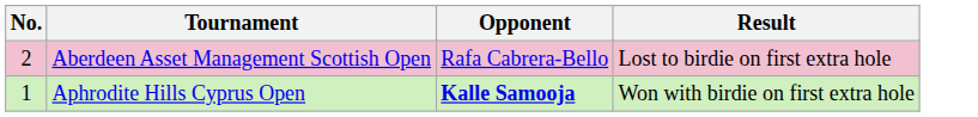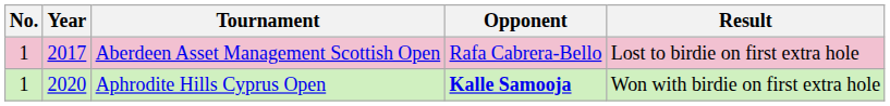 <table class="wikitable" style="font-size:95%;">
 <tr>
 <th>No.</th>
+<th>Year</th>
 <th>Tournament</th>
 <th>Opponent</th>
 <th>Result</th>
 </tr>
 <tr style="background:#F2C1D1;">
-<td align=center>2</td>
+<td align=center>1</td>
+<td><a href='#'>2017</a></td>
 <td><a href='#'>Aberdeen Asset Management Scottish Open</a></td>
 <td> <a href='#'>Rafa Cabrera-Bello</a></td>
 <td>Lost to birdie on first extra hole</td>
 </tr>
 <tr style="background:#D0F0C0;">
 <td align=center>1</td>
+<td><a href='#'>2020</a></td>
 <td><a href='#'>Aphrodite Hills Cyprus Open</a></td>
 <td><strong> <a href='#'>Kalle Samooja</a></strong></td>
 <td>Won with birdie on first extra hole</td>
 </tr>
 </table>
